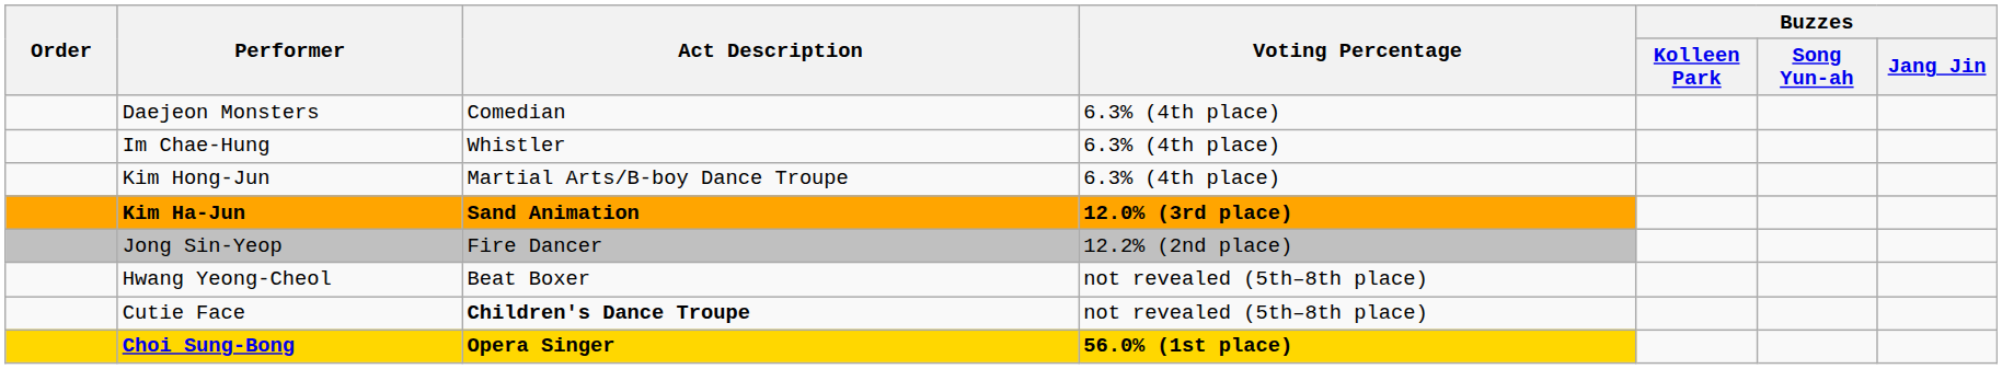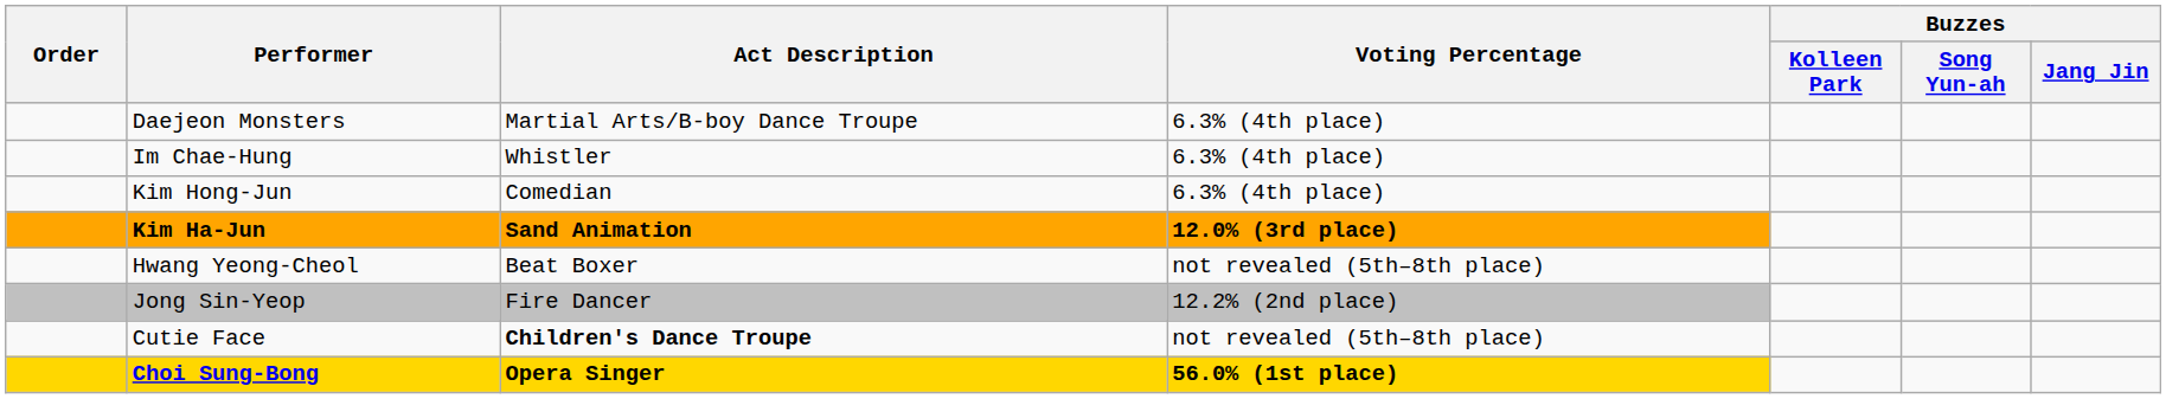 <table class="wikitable" style="width:100%;">
 <tr>
 <th rowspan="2">Order</th>
 <th rowspan="2">Performer</th>
 <th rowspan="2">Act Description</th>
 <th rowspan="2">Voting Percentage</th>
 <th colspan="3">Buzzes</th>
 </tr>
 <tr>
 <th width="70"><a href='#'>Kolleen Park</a></th>
 <th width="70"><a href='#'>Song Yun-ah</a></th>
 <th width="70"><a href='#'>Jang Jin</a></th>
 </tr>
 <tr>
 <td></td>
 <td>Daejeon Monsters</td>
-<td>Comedian</td>
+<td>Martial Arts/B-boy Dance Troupe</td>
 <td>6.3% (4th place)</td>
 <td></td>
 <td></td>
 <td></td>
 </tr>
 <tr>
 <td></td>
 <td>Im Chae-Hung</td>
 <td>Whistler</td>
 <td>6.3% (4th place)</td>
 <td></td>
 <td></td>
 <td></td>
 </tr>
 <tr>
 <td></td>
 <td>Kim Hong-Jun</td>
-<td>Martial Arts/B-boy Dance Troupe</td>
+<td>Comedian</td>
 <td>6.3% (4th place)</td>
 <td></td>
 <td></td>
 <td></td>
 </tr>
 <tr>
 <td style="background:orange;"></td>
 <td style="background:orange;"><strong>Kim Ha-Jun</strong></td>
 <td style="background:orange;"><strong>Sand Animation</strong></td>
 <td style="background:orange;"><strong>12.0% (3rd place)</strong></td>
 <td></td>
 <td></td>
 <td></td>
 </tr>
 <tr>
-<td style="background:silver;"></td>
-<td style="background:silver;">Jong Sin-Yeop</td>
-<td style="background:silver;">Fire Dancer</td>
-<td style="background:silver;">12.2% (2nd place)</td>
+<td></td>
+<td>Hwang Yeong-Cheol</td>
+<td>Beat Boxer</td>
+<td>not revealed (5th–8th place)</td>
 <td></td>
 <td></td>
 <td></td>
 </tr>
 <tr>
-<td></td>
-<td>Hwang Yeong-Cheol</td>
-<td>Beat Boxer</td>
-<td>not revealed (5th–8th place)</td>
+<td style="background:silver;"></td>
+<td style="background:silver;">Jong Sin-Yeop</td>
+<td style="background:silver;">Fire Dancer</td>
+<td style="background:silver;">12.2% (2nd place)</td>
 <td></td>
 <td></td>
 <td></td>
 </tr>
 <tr>
 <td></td>
 <td>Cutie Face</td>
 <td><strong>Children's Dance Troupe</strong></td>
 <td>not revealed (5th–8th place)</td>
 <td style="text-align:center;"></td>
 <td></td>
 <td></td>
 </tr>
 <tr>
 <td style="background:gold;"></td>
 <td style="background:gold;"><strong><a href='#'>Choi Sung-Bong</a></strong></td>
 <td style="background:gold;"><strong>Opera Singer</strong></td>
 <td style="background:gold;"><strong>56.0% (1st place)</strong></td>
 <td></td>
 <td></td>
 <td></td>
 </tr>
 </table>
